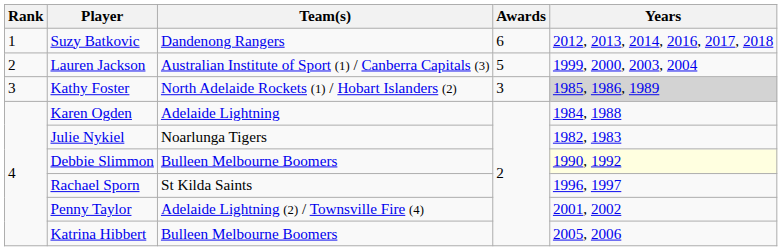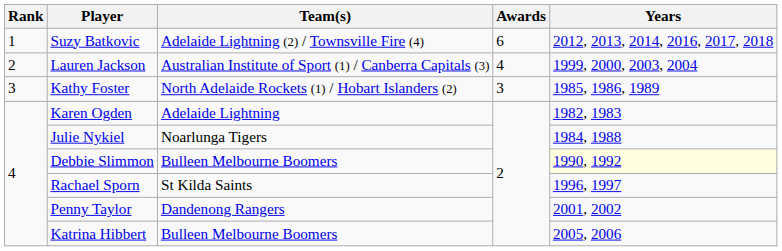 <table class="wikitable">
 <tr>
 <th>Rank</th>
 <th>Player</th>
 <th>Team(s)</th>
 <th>Awards</th>
 <th>Years</th>
 </tr>
 <tr>
 <td>1</td>
 <td><a href='#'>Suzy Batkovic</a></td>
-<td><a href='#'>Dandenong Rangers</a></td>
+<td><a href='#'>Adelaide Lightning</a> <small>(2)</small> / <a href='#'>Townsville Fire</a> <small>(4)</small></td>
 <td>6</td>
 <td><a href='#'>2012</a>, <a href='#'>2013</a>, <a href='#'>2014</a>, <a href='#'>2016</a>, <a href='#'>2017</a>, <a href='#'>2018</a></td>
 </tr>
 <tr>
 <td>2</td>
 <td><a href='#'>Lauren Jackson</a></td>
 <td><a href='#'>Australian Institute of Sport</a> <small>(1)</small> / <a href='#'>Canberra Capitals</a> <small>(3)</small></td>
-<td>5</td>
+<td>4</td>
 <td><a href='#'>1999</a>, <a href='#'>2000</a>, <a href='#'>2003</a>, <a href='#'>2004</a></td>
 </tr>
 <tr>
 <td>3</td>
 <td><a href='#'>Kathy Foster</a></td>
 <td><a href='#'>North Adelaide Rockets</a> <small>(1)</small> / <a href='#'>Hobart Islanders</a> <small>(2)</small></td>
 <td>3</td>
-<td style="background: lightgrey;"><a href='#'>1985</a>, <a href='#'>1986</a>, <a href='#'>1989</a></td>
+<td><a href='#'>1985</a>, <a href='#'>1986</a>, <a href='#'>1989</a></td>
 </tr>
 <tr>
 <td rowspan=6>4</td>
 <td><a href='#'>Karen Ogden</a></td>
 <td><a href='#'>Adelaide Lightning</a></td>
 <td rowspan=6>2</td>
-<td><a href='#'>1984</a>, <a href='#'>1988</a></td>
+<td><a href='#'>1982</a>, <a href='#'>1983</a></td>
 </tr>
 <tr>
 <td><a href='#'>Julie Nykiel</a></td>
 <td>Noarlunga Tigers</td>
-<td><a href='#'>1982</a>, <a href='#'>1983</a></td>
+<td><a href='#'>1984</a>, <a href='#'>1988</a></td>
 </tr>
 <tr>
 <td><a href='#'>Debbie Slimmon</a></td>
 <td><a href='#'>Bulleen Melbourne Boomers</a></td>
 <td style="background: lightyellow;"><a href='#'>1990</a>, <a href='#'>1992</a></td>
 </tr>
 <tr>
 <td><a href='#'>Rachael Sporn</a></td>
 <td>St Kilda Saints</td>
 <td><a href='#'>1996</a>, <a href='#'>1997</a></td>
 </tr>
 <tr>
 <td><a href='#'>Penny Taylor</a></td>
-<td><a href='#'>Adelaide Lightning</a> <small>(2)</small> / <a href='#'>Townsville Fire</a> <small>(4)</small></td>
+<td><a href='#'>Dandenong Rangers</a></td>
 <td><a href='#'>2001</a>, <a href='#'>2002</a></td>
 </tr>
 <tr>
 <td><a href='#'>Katrina Hibbert</a></td>
 <td><a href='#'>Bulleen Melbourne Boomers</a></td>
 <td><a href='#'>2005</a>, <a href='#'>2006</a></td>
 </tr>
 </table>
